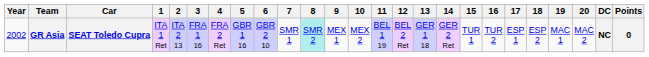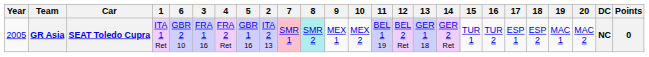 <table class="wikitable" style="text-align:center; font-size:85%">
 <tr>
 <th>Year</th>
 <th>Team</th>
 <th>Car</th>
 <th>1</th>
-<th>2</th>
+<th>6</th>
 <th>3</th>
 <th>4</th>
 <th>5</th>
-<th>6</th>
+<th>2</th>
 <th>7</th>
 <th>8</th>
 <th>9</th>
 <th>10</th>
 <th>11</th>
 <th>12</th>
 <th>13</th>
 <th>14</th>
 <th>15</th>
 <th>16</th>
 <th>17</th>
 <th>18</th>
 <th>19</th>
 <th>20</th>
 <th>DC</th>
 <th>Points</th>
 </tr>
 <tr>
-<td><a href='#'>2002</a></td>
+<td><a href='#'>2005</a></td>
 <th><a href='#'>GR Asia</a></th>
 <th><a href='#'>SEAT Toledo Cupra</a></th>
 <td style="background:#efcfff;"><a href='#'>ITA<br>1</a><br><small>Ret</small></td>
-<td style="background:#cfcfff;"><a href='#'>ITA<br>2</a><br><small>13</small></td>
+<td style="background:#cfcfff;"><a href='#'>GBR<br>2</a><br><small>10</small></td>
 <td style="background:#cfcfff;"><a href='#'>FRA<br>1</a><br><small>16</small></td>
 <td style="background:#efcfff;"><a href='#'>FRA<br>2</a><br><small>Ret</small></td>
 <td style="background:#cfcfff;"><a href='#'>GBR<br>1</a><br><small>16</small></td>
-<td style="background:#cfcfff;"><a href='#'>GBR<br>2</a><br><small>10</small></td>
-<td><a href='#'>SMR<br>1</a></td>
+<td style="background:#cfcfff;"><a href='#'>ITA<br>2</a><br><small>13</small></td>
+<td style="background: pink;"><a href='#'>SMR<br>1</a></td>
 <td style="background: paleturquoise;"><a href='#'>SMR<br>2</a></td>
 <td><a href='#'>MEX<br>1</a></td>
 <td><a href='#'>MEX<br>2</a></td>
 <td style="background:#cfcfff;"><a href='#'>BEL<br>1</a><br><small>19</small></td>
 <td style="background:#efcfff;"><a href='#'>BEL<br>2</a><br><small>Ret</small></td>
 <td style="background:#cfcfff;"><a href='#'>GER<br>1</a><br><small>18</small></td>
 <td style="background:#efcfff;"><a href='#'>GER<br>2</a><br><small>Ret</small></td>
 <td><a href='#'>TUR<br>1</a></td>
 <td><a href='#'>TUR<br>2</a></td>
 <td><a href='#'>ESP<br>1</a></td>
 <td><a href='#'>ESP<br>2</a></td>
 <td><a href='#'>MAC<br>1</a></td>
 <td><a href='#'>MAC<br>2</a></td>
 <th>NC</th>
 <th>0</th>
 </tr>
 </table>
